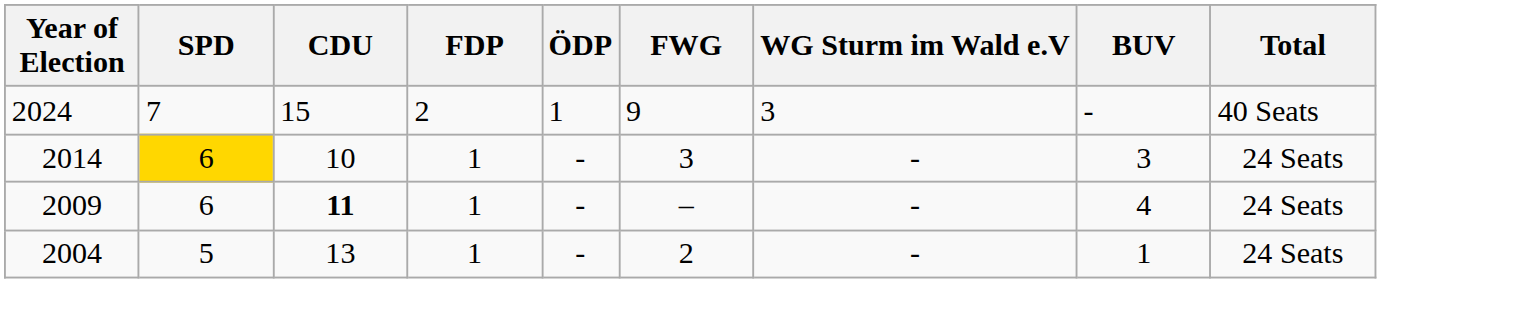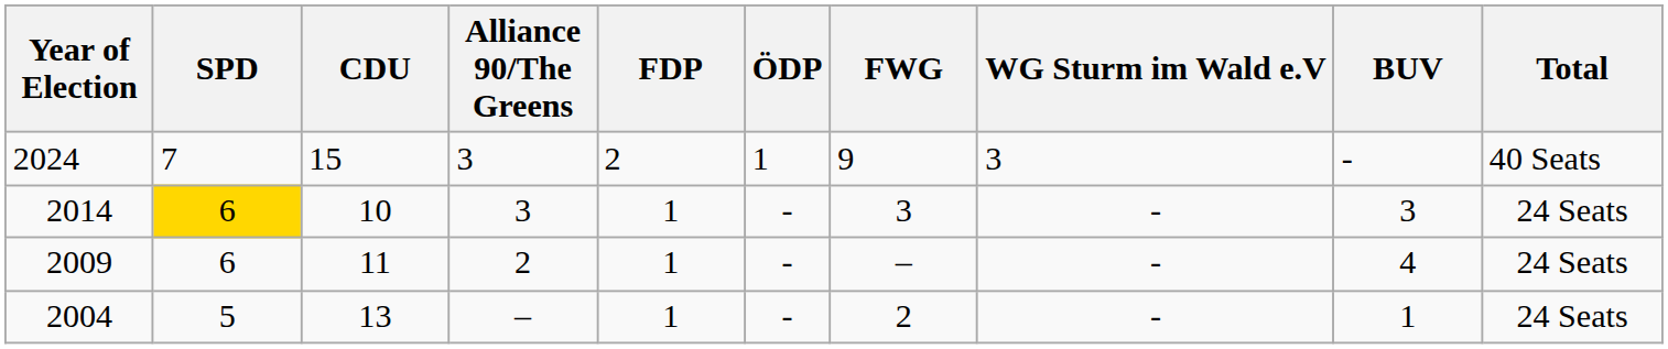 <table class="wikitable">
 <tr>
 <th style="width:4em">Year of Election</th>
 <th style="width:4em">SPD</th>
 <th style="width:4em">CDU</th>
+<th style="width:4em">Alliance 90/The Greens</th>
 <th style="width:4em">FDP</th>
 <th>ÖDP</th>
 <th style="width:4em">FWG</th>
 <th>WG Sturm im Wald e.V</th>
 <th style="width:4em">BUV</th>
 <th style="width:5em">Total</th>
 </tr>
 <tr>
 <td>2024</td>
 <td>7</td>
 <td>15</td>
+<td>3</td>
 <td>2</td>
 <td>1</td>
 <td>9</td>
 <td>3</td>
 <td>-</td>
 <td>40 Seats</td>
 </tr>
 <tr align="center">
 <td>2014</td>
 <td style="background: gold;">6</td>
 <td>10</td>
+<td>3</td>
 <td>1</td>
 <td>-</td>
 <td>3</td>
 <td>-</td>
 <td>3</td>
 <td>24 Seats</td>
 </tr>
 <tr align="center">
 <td>2009</td>
 <td>6</td>
-<td><strong>11</strong></td>
+<td>11</td>
+<td>2</td>
 <td>1</td>
 <td>-</td>
 <td>–</td>
 <td>-</td>
 <td>4</td>
 <td>24 Seats</td>
 </tr>
 <tr align="center">
 <td>2004</td>
 <td>5</td>
 <td>13</td>
+<td>–</td>
 <td>1</td>
 <td>-</td>
 <td>2</td>
 <td>-</td>
 <td>1</td>
 <td>24 Seats</td>
 </tr>
 </table>
